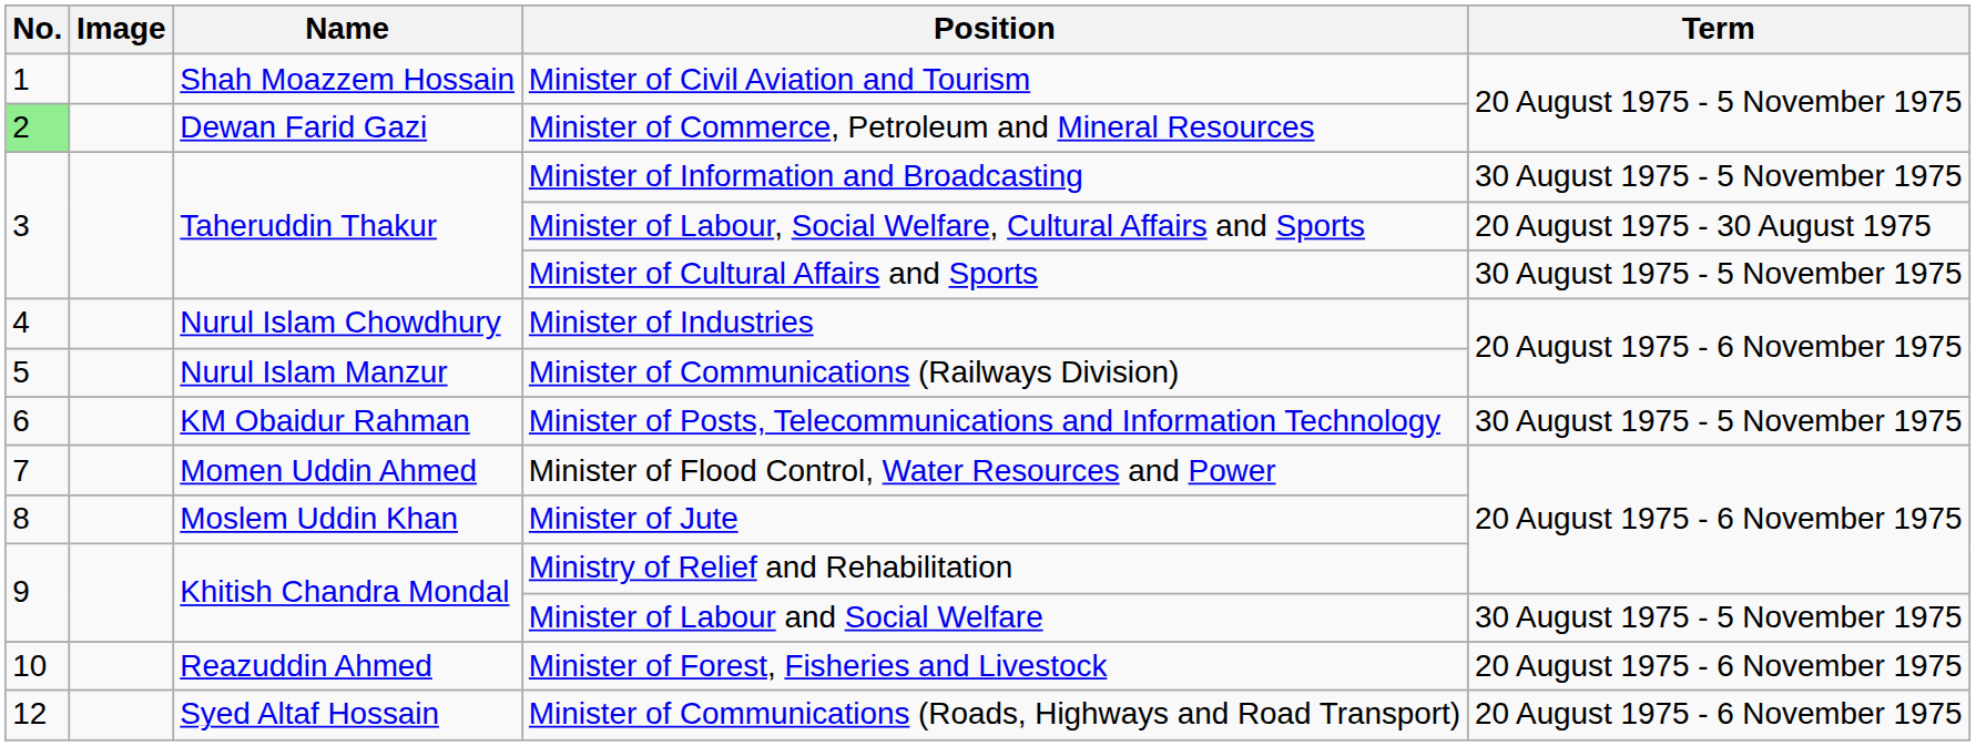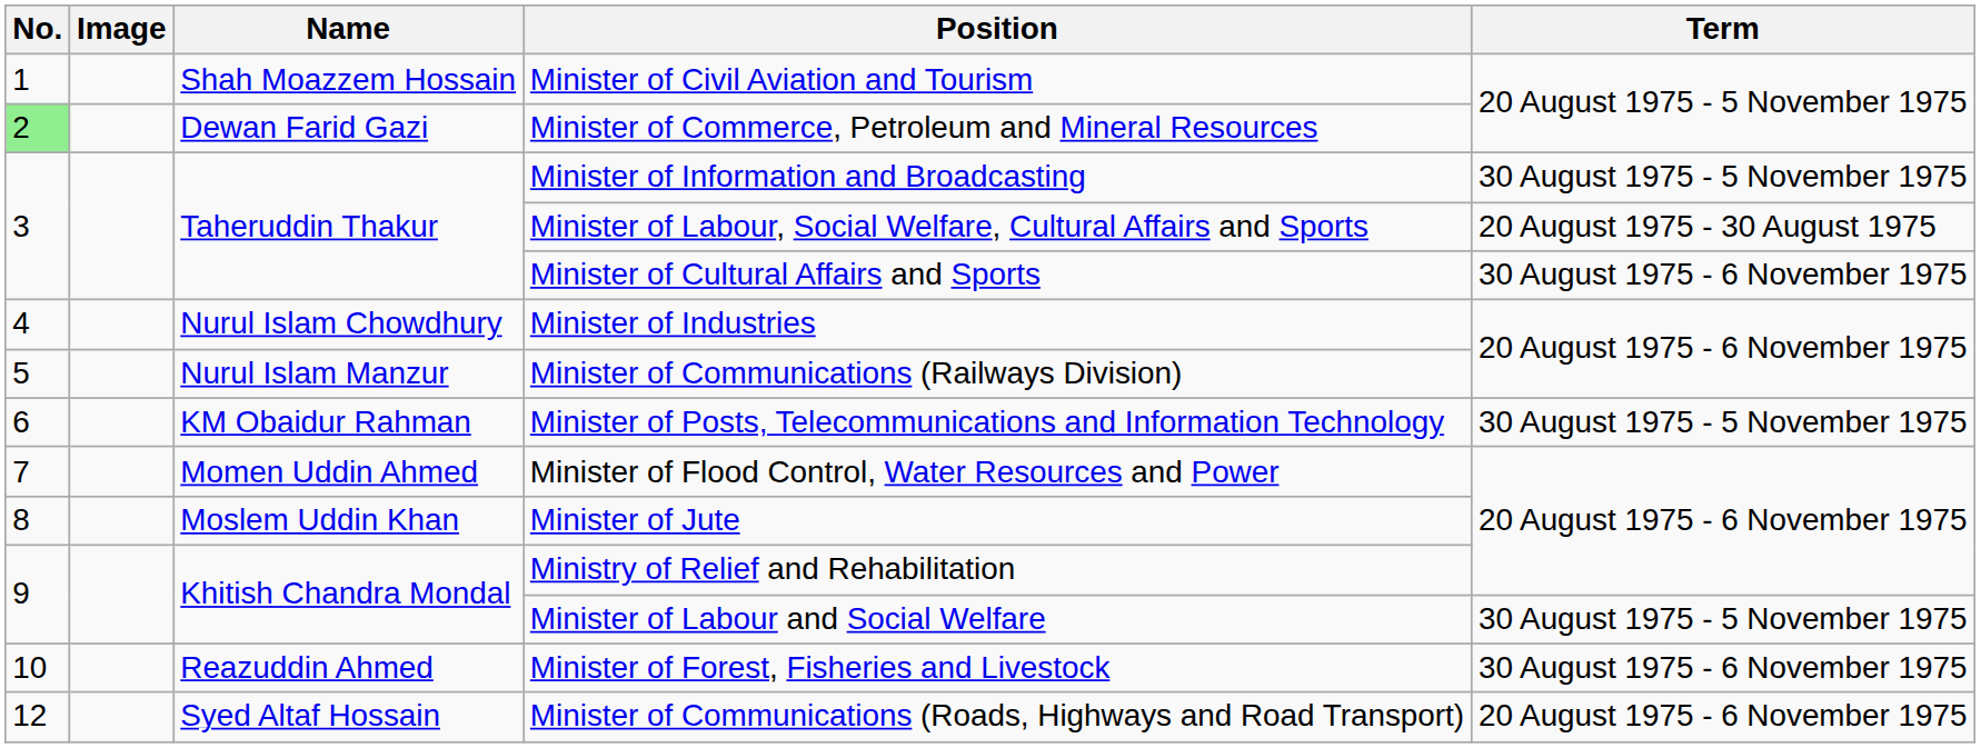 <table class="wikitable">
 <tr>
 <th>No.</th>
 <th>Image</th>
 <th>Name</th>
 <th>Position</th>
 <th>Term</th>
 </tr>
 <tr>
 <td>1</td>
 <td></td>
 <td><a href='#'>Shah Moazzem Hossain</a></td>
 <td><a href='#'>Minister of Civil Aviation and Tourism</a></td>
 <td rowspan="2">20 August 1975 - 5 November 1975</td>
 </tr>
 <tr>
 <td style="background: lightgreen;">2</td>
 <td></td>
 <td><a href='#'>Dewan Farid Gazi</a></td>
 <td><a href='#'>Minister of Commerce</a>, Petroleum and <a href='#'>Mineral Resources</a></td>
 </tr>
 <tr>
 <td rowspan="3">3</td>
 <td rowspan="3"></td>
 <td rowspan="3"><a href='#'>Taheruddin Thakur</a></td>
 <td><a href='#'>Minister of Information and Broadcasting</a></td>
 <td>30 August 1975 - 5 November 1975</td>
 </tr>
 <tr>
 <td><a href='#'>Minister of Labour</a>, <a href='#'>Social Welfare</a>, <a href='#'>Cultural Affairs</a> and <a href='#'>Sports</a></td>
 <td>20 August 1975 - 30 August 1975</td>
 </tr>
 <tr>
 <td><a href='#'>Minister of Cultural Affairs</a> and <a href='#'>Sports</a></td>
-<td>30 August 1975 - 5 November 1975</td>
+<td>30 August 1975 - 6 November 1975</td>
 </tr>
 <tr>
 <td>4</td>
 <td></td>
 <td><a href='#'>Nurul Islam Chowdhury</a></td>
 <td><a href='#'>Minister of Industries</a></td>
 <td rowspan="2">20 August 1975 - 6 November 1975</td>
 </tr>
 <tr>
 <td>5</td>
 <td></td>
 <td><a href='#'>Nurul Islam Manzur</a></td>
 <td><a href='#'>Minister of Communications</a> (Railways Division)</td>
 </tr>
 <tr>
 <td>6</td>
 <td></td>
 <td><a href='#'>KM Obaidur Rahman</a></td>
 <td><a href='#'>Minister of Posts, Telecommunications and Information Technology</a></td>
 <td>30 August 1975 - 5 November 1975</td>
 </tr>
 <tr>
 <td>7</td>
 <td></td>
 <td><a href='#'>Momen Uddin Ahmed</a></td>
 <td>Minister of Flood Control, <a href='#'>Water Resources</a> and <a href='#'>Power</a></td>
 <td rowspan="3">20 August 1975 - 6 November 1975</td>
 </tr>
 <tr>
 <td>8</td>
 <td></td>
 <td><a href='#'>Moslem Uddin Khan</a></td>
 <td><a href='#'>Minister of Jute</a></td>
 </tr>
 <tr>
 <td rowspan="2">9</td>
 <td rowspan="2"></td>
 <td rowspan="2"><a href='#'>Khitish Chandra Mondal</a></td>
 <td><a href='#'>Ministry of Relief</a> and Rehabilitation</td>
 </tr>
 <tr>
 <td><a href='#'>Minister of Labour</a> and <a href='#'>Social Welfare</a></td>
 <td>30 August 1975 - 5 November 1975</td>
 </tr>
 <tr>
 <td>10</td>
 <td></td>
 <td><a href='#'>Reazuddin Ahmed</a></td>
 <td><a href='#'>Minister of Forest</a>, <a href='#'>Fisheries and Livestock</a></td>
-<td>20 August 1975 - 6 November 1975</td>
+<td>30 August 1975 - 6 November 1975</td>
 </tr>
 <tr>
 <td>12</td>
 <td></td>
 <td><a href='#'>Syed Altaf Hossain</a></td>
 <td><a href='#'>Minister of Communications</a> (Roads, Highways and Road Transport)</td>
 <td>20 August 1975 - 6 November 1975</td>
 </tr>
 </table>
